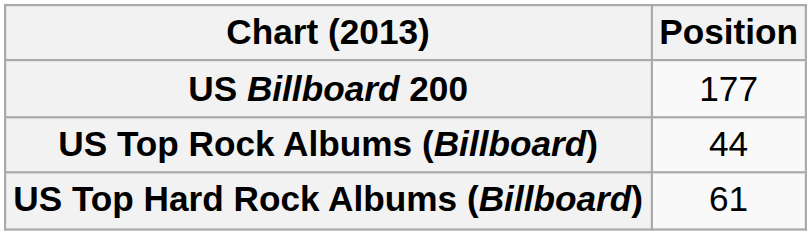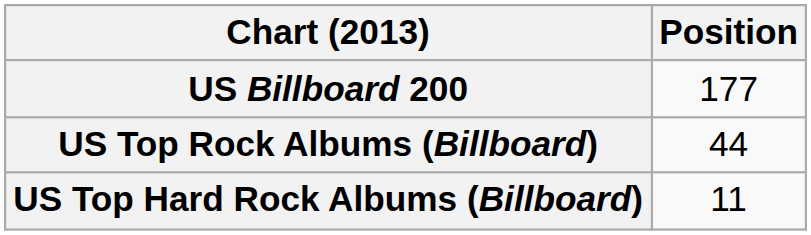 <table class="wikitable sortable plainrowheaders" style="text-align:center">
 <tr>
 <th scope="col">Chart (2013)</th>
 <th scope="col">Position</th>
 </tr>
 <tr>
 <th scope="row">US <em>Billboard</em> 200</th>
 <td>177</td>
 </tr>
 <tr>
 <th scope="row">US Top Rock Albums (<em>Billboard</em>)</th>
 <td>44</td>
 </tr>
 <tr>
 <th scope="row">US Top Hard Rock Albums (<em>Billboard</em>)</th>
-<td>61</td>
+<td>11</td>
 </tr>
 </table>
